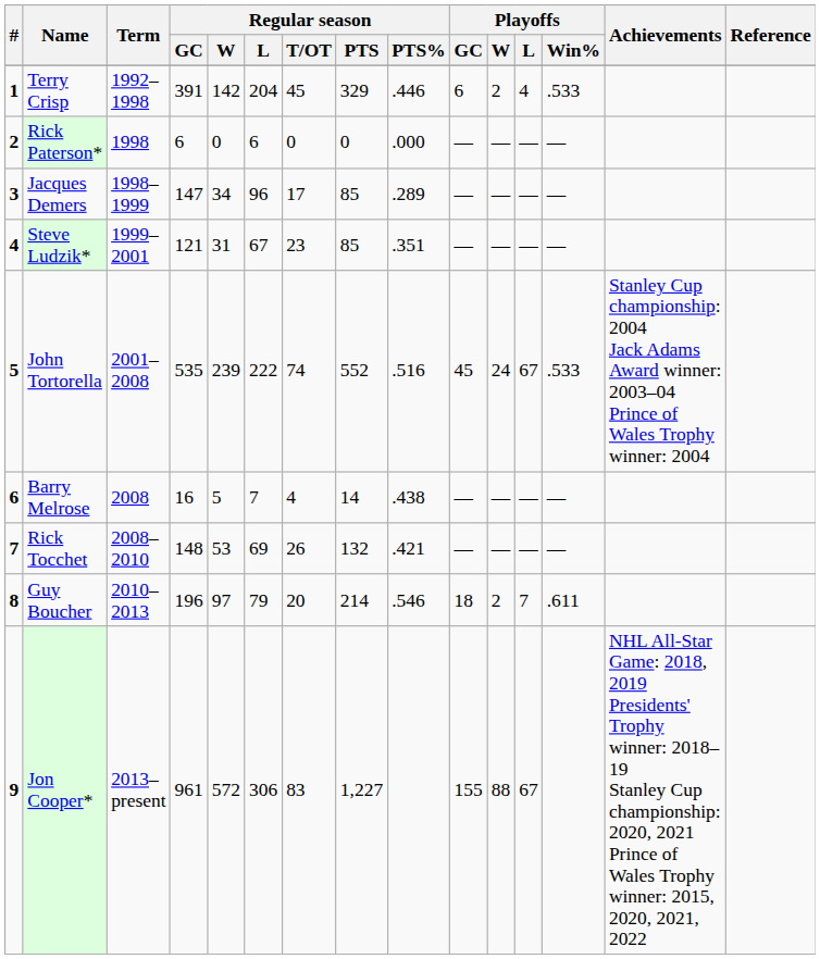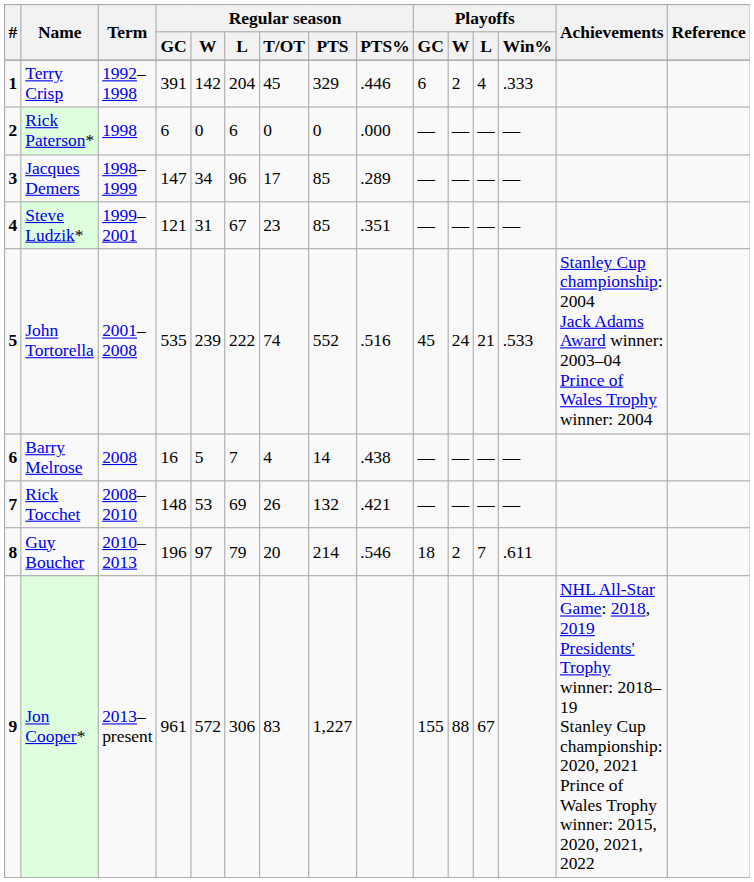 <table class="wikitable">
 <tr>
 <th rowspan="2">#</th>
 <th rowspan="2">Name</th>
 <th rowspan="2">Term</th>
 <th colspan="6">Regular season</th>
 <th colspan="4">Playoffs</th>
 <th rowspan="2">Achievements</th>
 <th rowspan="2">Reference</th>
 </tr>
 <tr>
 <th scope="col">GC</th>
 <th scope="col">W</th>
 <th scope="col">L</th>
 <th scope="col">T/OT</th>
 <th scope="col">PTS</th>
 <th scope="col">PTS%</th>
 <th scope="col">GC</th>
 <th scope="col">W</th>
 <th scope="col">L</th>
 <th scope="col">Win%</th>
 </tr>
 <tr>
 </tr>
 <tr>
 <td align=center><strong>1</strong></td>
 <td><a href='#'>Terry Crisp</a></td>
 <td><a href='#'>1992</a>–<a href='#'>1998</a></td>
 <td>391</td>
 <td>142</td>
 <td>204</td>
 <td>45</td>
 <td>329</td>
 <td>.446</td>
 <td>6</td>
 <td>2</td>
 <td>4</td>
-<td>.533</td>
+<td>.333</td>
 <td></td>
 <td align=center></td>
 </tr>
 <tr>
 <td align=center><strong>2</strong></td>
 <td style="background-color:#ddffdd"><a href='#'>Rick Paterson</a>*</td>
 <td><a href='#'>1998</a></td>
 <td>6</td>
 <td>0</td>
 <td>6</td>
 <td>0</td>
 <td>0</td>
 <td>.000</td>
 <td>—</td>
 <td>—</td>
 <td>—</td>
 <td>—</td>
 <td></td>
 <td align=center></td>
 </tr>
 <tr>
 <td align=center><strong>3</strong></td>
 <td><a href='#'>Jacques Demers</a></td>
 <td><a href='#'>1998</a>–<a href='#'>1999</a></td>
 <td>147</td>
 <td>34</td>
 <td>96</td>
 <td>17</td>
 <td>85</td>
 <td>.289</td>
 <td>—</td>
 <td>—</td>
 <td>—</td>
 <td>—</td>
 <td></td>
 <td align=center></td>
 </tr>
 <tr>
 <td align=center><strong>4</strong></td>
 <td style="background-color:#ddffdd"><a href='#'>Steve Ludzik</a>*</td>
 <td><a href='#'>1999</a>–<a href='#'>2001</a></td>
 <td>121</td>
 <td>31</td>
 <td>67</td>
 <td>23</td>
 <td>85</td>
 <td>.351</td>
 <td>—</td>
 <td>—</td>
 <td>—</td>
 <td>—</td>
 <td></td>
 <td align=center></td>
 </tr>
 <tr>
 <td align=center><strong>5</strong></td>
 <td><a href='#'>John Tortorella</a></td>
 <td><a href='#'>2001</a>–<a href='#'>2008</a></td>
 <td>535</td>
 <td>239</td>
 <td>222</td>
 <td>74</td>
 <td>552</td>
 <td>.516</td>
 <td>45</td>
 <td>24</td>
-<td>67</td>
+<td>21</td>
 <td>.533</td>
 <td><a href='#'>Stanley Cup championship</a>: 2004<br><a href='#'>Jack Adams Award</a> winner: 2003–04<br><a href='#'>Prince of Wales Trophy</a> winner: 2004</td>
 <td align=center></td>
 </tr>
 <tr>
 <td align=center><strong>6</strong></td>
 <td><a href='#'>Barry Melrose</a></td>
 <td><a href='#'>2008</a></td>
 <td>16</td>
 <td>5</td>
 <td>7</td>
 <td>4</td>
 <td>14</td>
 <td>.438</td>
 <td>—</td>
 <td>—</td>
 <td>—</td>
 <td>—</td>
 <td></td>
 <td align=center></td>
 </tr>
 <tr>
 <td align=center><strong>7</strong></td>
 <td><a href='#'>Rick Tocchet</a></td>
 <td><a href='#'>2008</a>–<a href='#'>2010</a></td>
 <td>148</td>
 <td>53</td>
 <td>69</td>
 <td>26</td>
 <td>132</td>
 <td>.421</td>
 <td>—</td>
 <td>—</td>
 <td>—</td>
 <td>—</td>
 <td></td>
 <td align=center></td>
 </tr>
 <tr>
 <td align=center><strong>8</strong></td>
 <td><a href='#'>Guy Boucher</a></td>
 <td><a href='#'>2010</a>–<a href='#'>2013</a></td>
 <td>196</td>
 <td>97</td>
 <td>79</td>
 <td>20</td>
 <td>214</td>
 <td>.546</td>
 <td>18</td>
 <td>2</td>
 <td>7</td>
 <td>.611</td>
 <td></td>
 <td align=center></td>
 </tr>
 <tr>
 <td align=center><strong>9</strong></td>
 <td style="background-color:#ddffdd"><a href='#'>Jon Cooper</a>*</td>
 <td><a href='#'>2013</a>–present</td>
 <td>961</td>
 <td>572</td>
 <td>306</td>
 <td>83</td>
 <td>1,227</td>
 <td></td>
 <td>155</td>
 <td>88</td>
 <td>67</td>
 <td></td>
 <td><a href='#'>NHL All-Star Game</a>: <a href='#'>2018</a>, <a href='#'>2019</a><br><a href='#'>Presidents' Trophy</a> winner: 2018–19<br>Stanley Cup championship: 2020, 2021<br>Prince of Wales Trophy winner: 2015, 2020, 2021, 2022</td>
 <td align=center></td>
 </tr>
 </table>
